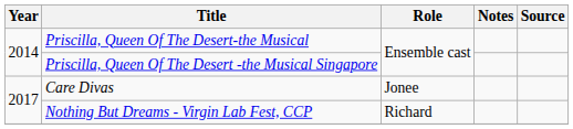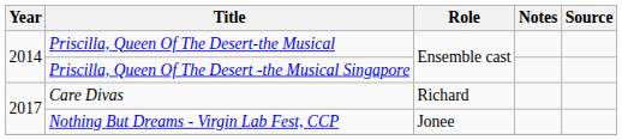 <table class="wikitable sortable">
 <tr>
 <th>Year</th>
 <th>Title</th>
 <th>Role</th>
 <th class="unsortable">Notes</th>
 <th class="unsortable">Source</th>
 </tr>
 <tr>
 <td rowspan="2">2014</td>
 <td><em><a href='#'>Priscilla, Queen Of The Desert-the Musical</a></em></td>
 <td rowspan="2">Ensemble cast</td>
 <td></td>
 <td></td>
 </tr>
 <tr>
 <td><em><a href='#'>Priscilla, Queen Of The Desert -the Musical Singapore</a></em></td>
 <td></td>
 <td></td>
 </tr>
 <tr>
 <td rowspan="2">2017</td>
 <td><em>Care Divas</em></td>
-<td>Jonee</td>
+<td>Richard</td>
 <td></td>
 <td></td>
 </tr>
 <tr>
 <td><em><a href='#'>Nothing But Dreams - Virgin Lab Fest, CCP</a></em></td>
-<td>Richard</td>
+<td>Jonee</td>
 <td></td>
 <td></td>
 </tr>
 <tr>
 </tr>
 </table>
